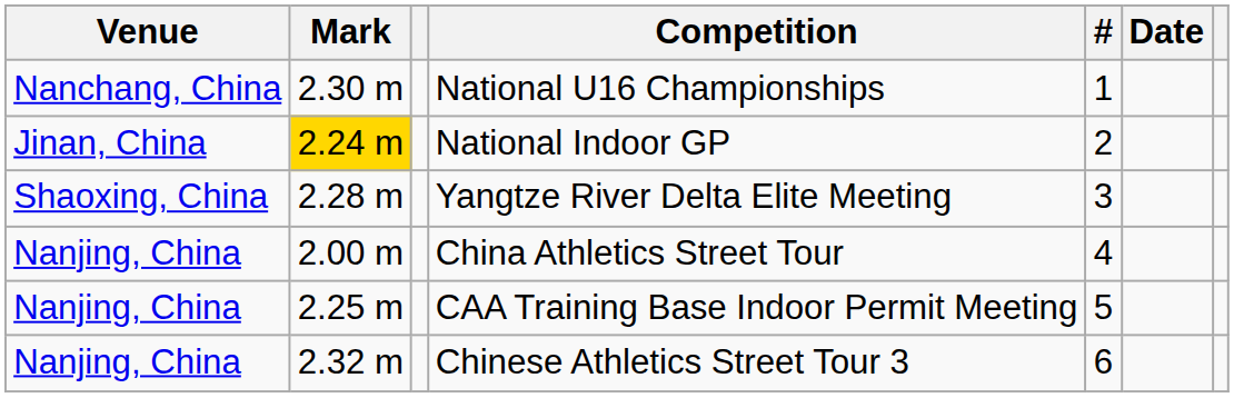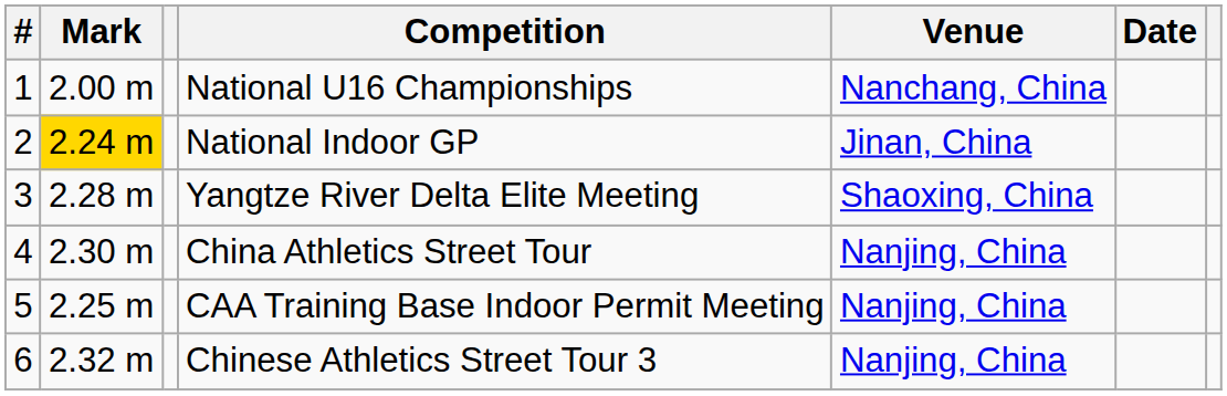 <table class="wikitable sortable">
 <tr>
-<th>Venue</th>
+<th>#</th>
 <th>Mark</th>
 <th class=unsortable></th>
 <th>Competition</th>
-<th>#</th>
+<th>Venue</th>
 <th>Date</th>
 <th class=unsortable></th>
 </tr>
 <tr>
-<td><a href='#'>Nanchang, China</a></td>
-<td align=right>2.30 m</td>
+<td align=center>1</td>
+<td align=right>2.00 m</td>
 <td></td>
 <td>National U16 Championships</td>
-<td align=center>1</td>
+<td><a href='#'>Nanchang, China</a></td>
 <td align=right></td>
 <td></td>
 </tr>
 <tr>
-<td><a href='#'>Jinan, China</a></td>
+<td align=center>2</td>
 <td align=right style="background: gold;">2.24 m</td>
 <td></td>
 <td>National Indoor GP</td>
-<td align=center>2</td>
+<td><a href='#'>Jinan, China</a></td>
 <td align=right></td>
 <td></td>
 </tr>
 <tr>
-<td><a href='#'>Shaoxing, China</a></td>
+<td align=center>3</td>
 <td align=right>2.28 m</td>
 <td></td>
 <td>Yangtze River Delta Elite Meeting</td>
-<td align=center>3</td>
+<td><a href='#'>Shaoxing, China</a></td>
 <td align=right></td>
 <td></td>
 </tr>
 <tr>
-<td><a href='#'>Nanjing, China</a></td>
-<td align=right>2.00 m</td>
+<td align=center>4</td>
+<td align=right>2.30 m</td>
 <td></td>
 <td>China Athletics Street Tour</td>
-<td align=center>4</td>
+<td><a href='#'>Nanjing, China</a></td>
 <td align=right></td>
 <td></td>
 </tr>
 <tr>
-<td><a href='#'>Nanjing, China</a></td>
+<td align=center>5</td>
 <td align=right>2.25 m</td>
 <td></td>
 <td>CAA Training Base Indoor Permit Meeting</td>
-<td align=center>5</td>
+<td><a href='#'>Nanjing, China</a></td>
 <td align=right></td>
 <td></td>
 </tr>
 <tr>
-<td><a href='#'>Nanjing, China</a></td>
+<td align=center>6</td>
 <td align=right>2.32 m</td>
 <td></td>
 <td>Chinese Athletics Street Tour 3</td>
-<td align=center>6</td>
+<td><a href='#'>Nanjing, China</a></td>
 <td align=right></td>
 <td></td>
 </tr>
 </table>
